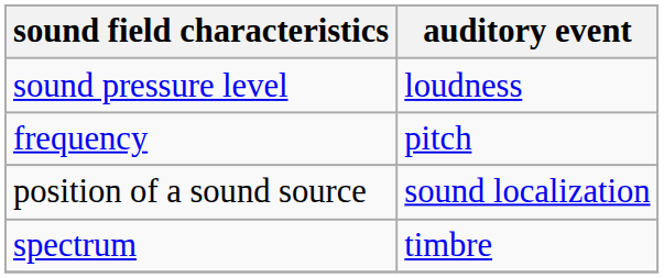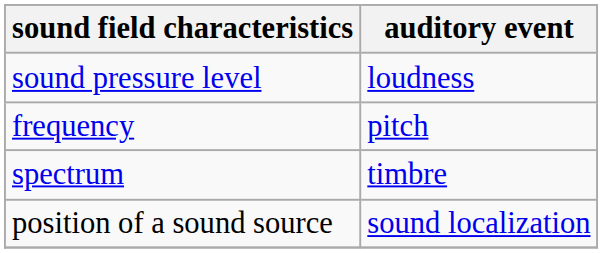 <table class="wikitable">
 <tr>
 <th>sound field characteristics</th>
 <th>auditory event</th>
 </tr>
 <tr>
 <td><a href='#'>sound pressure level</a></td>
 <td><a href='#'>loudness</a></td>
 </tr>
 <tr>
 <td><a href='#'>frequency</a></td>
 <td><a href='#'>pitch</a></td>
 </tr>
 <tr>
+<td><a href='#'>spectrum</a></td>
+<td><a href='#'>timbre</a></td>
+</tr>
+<tr>
 <td>position of a sound source</td>
 <td><a href='#'>sound localization</a></td>
 </tr>
 <tr>
-<td><a href='#'>spectrum</a></td>
-<td><a href='#'>timbre</a></td>
-</tr>
-<tr>
 </tr>
 </table>
